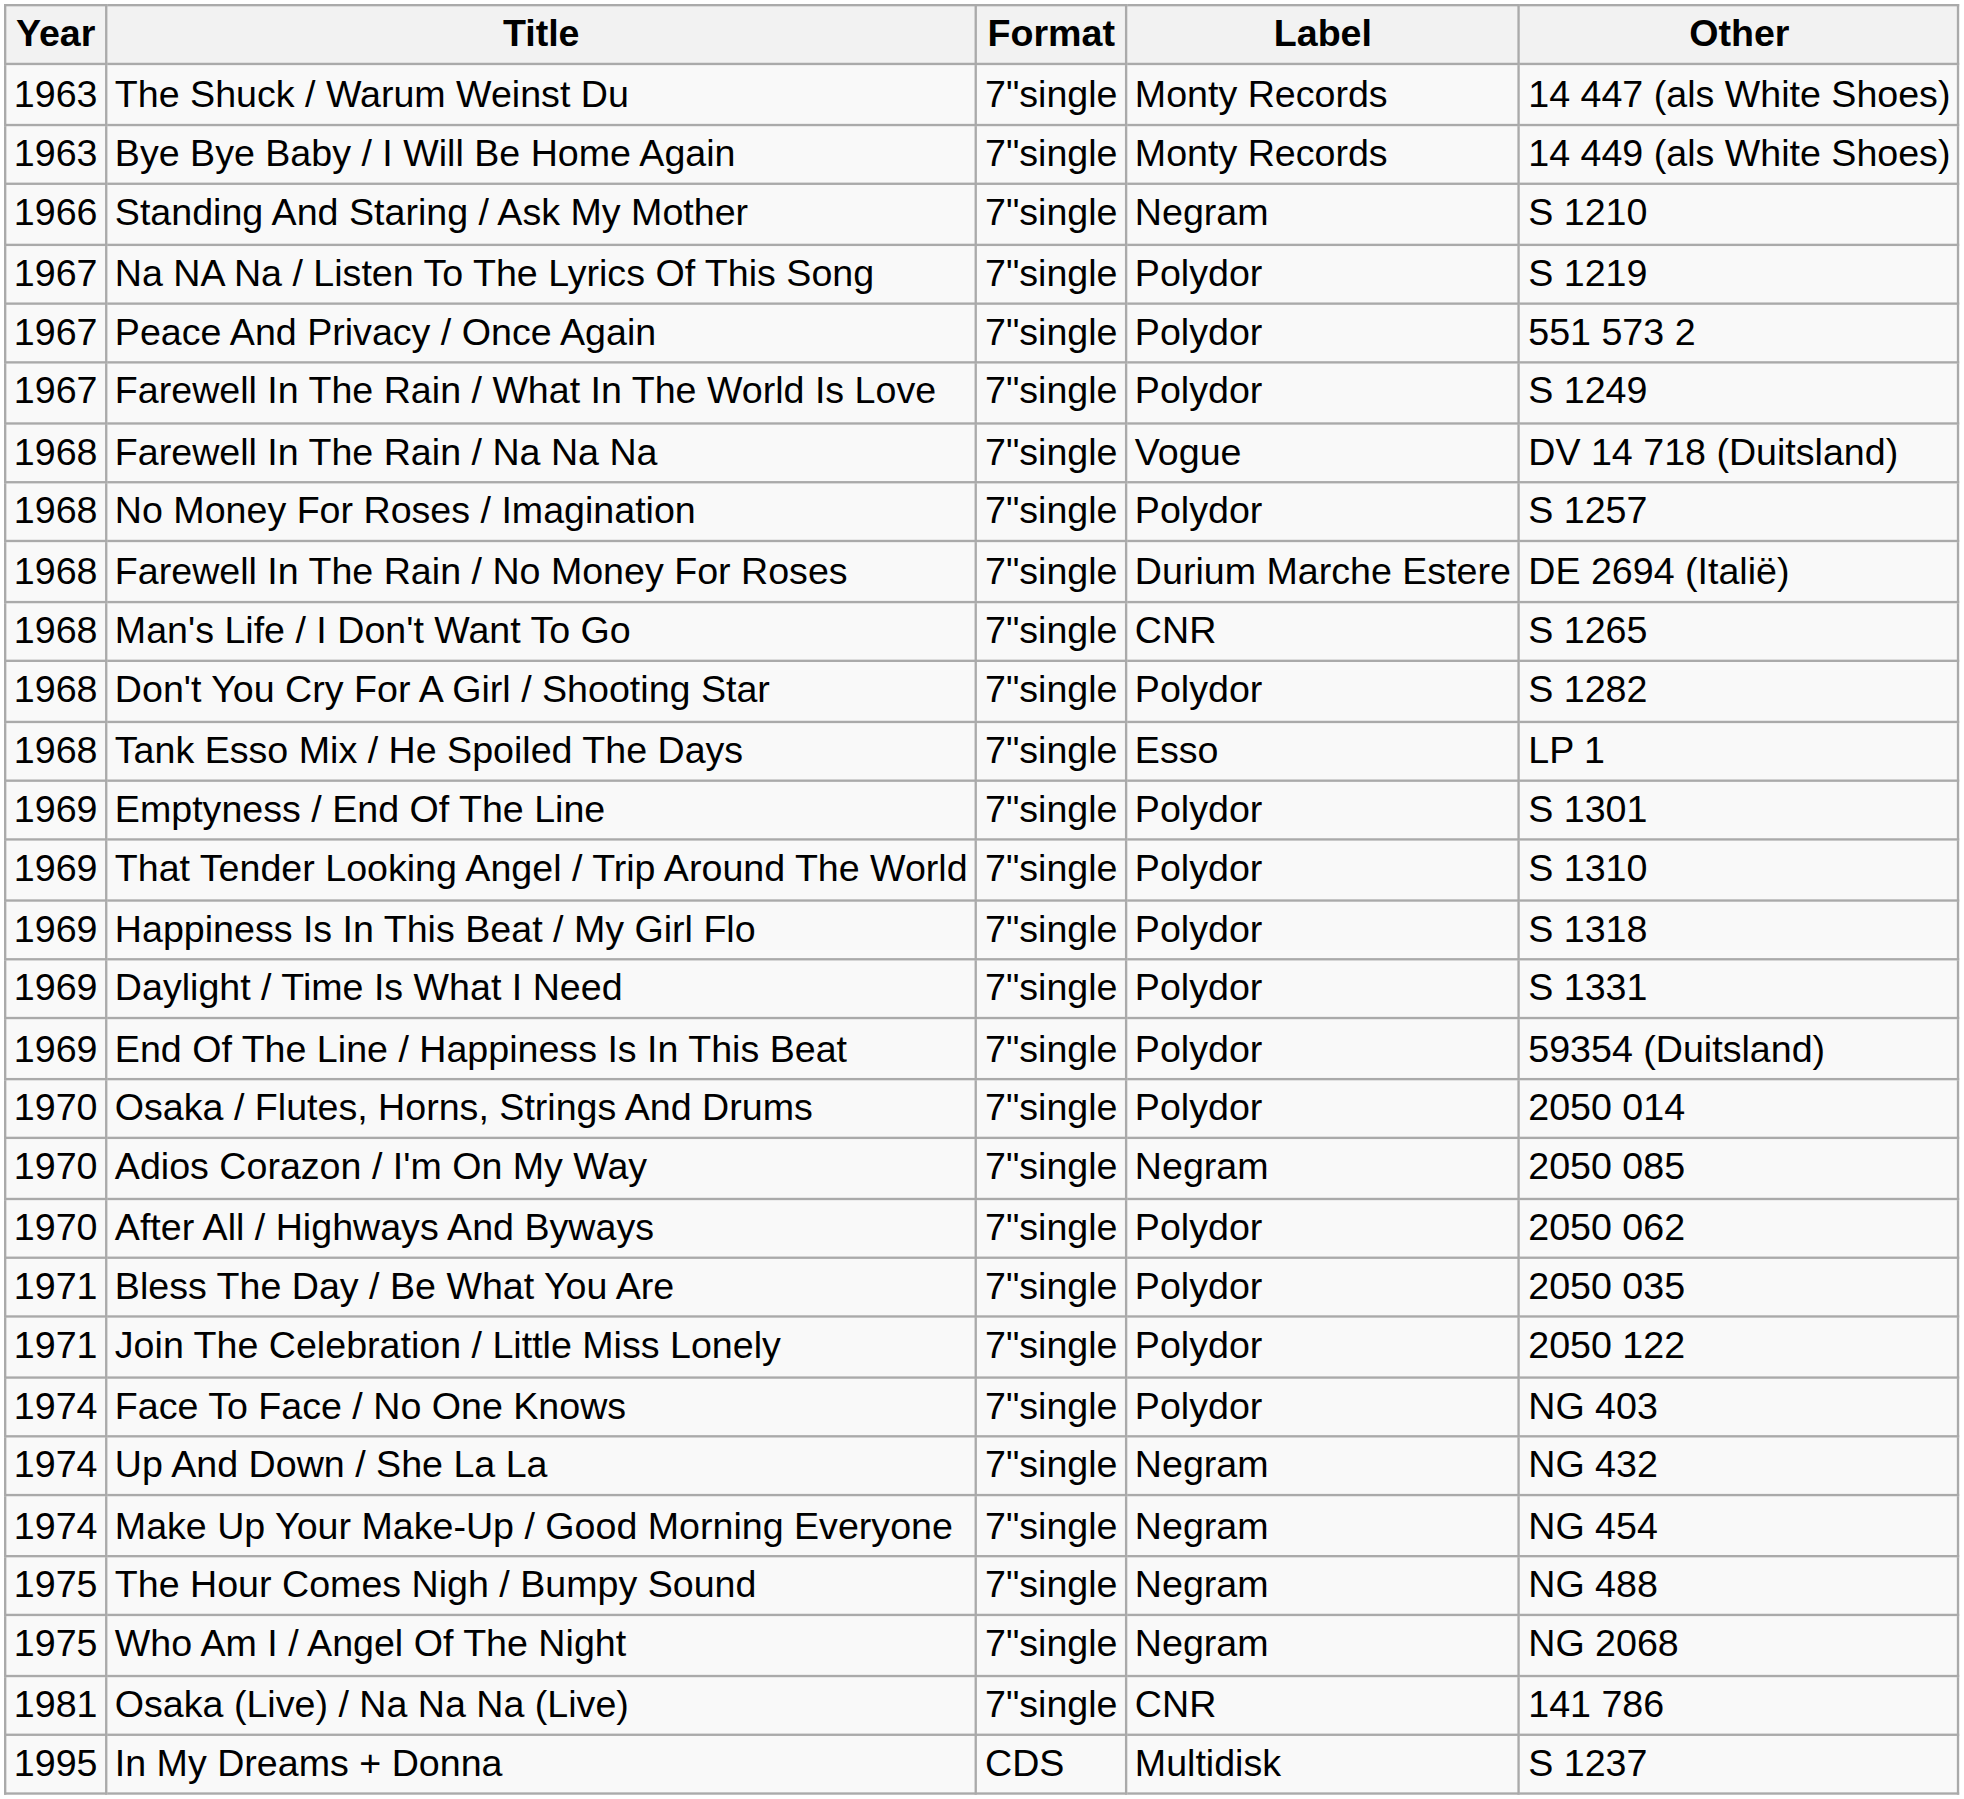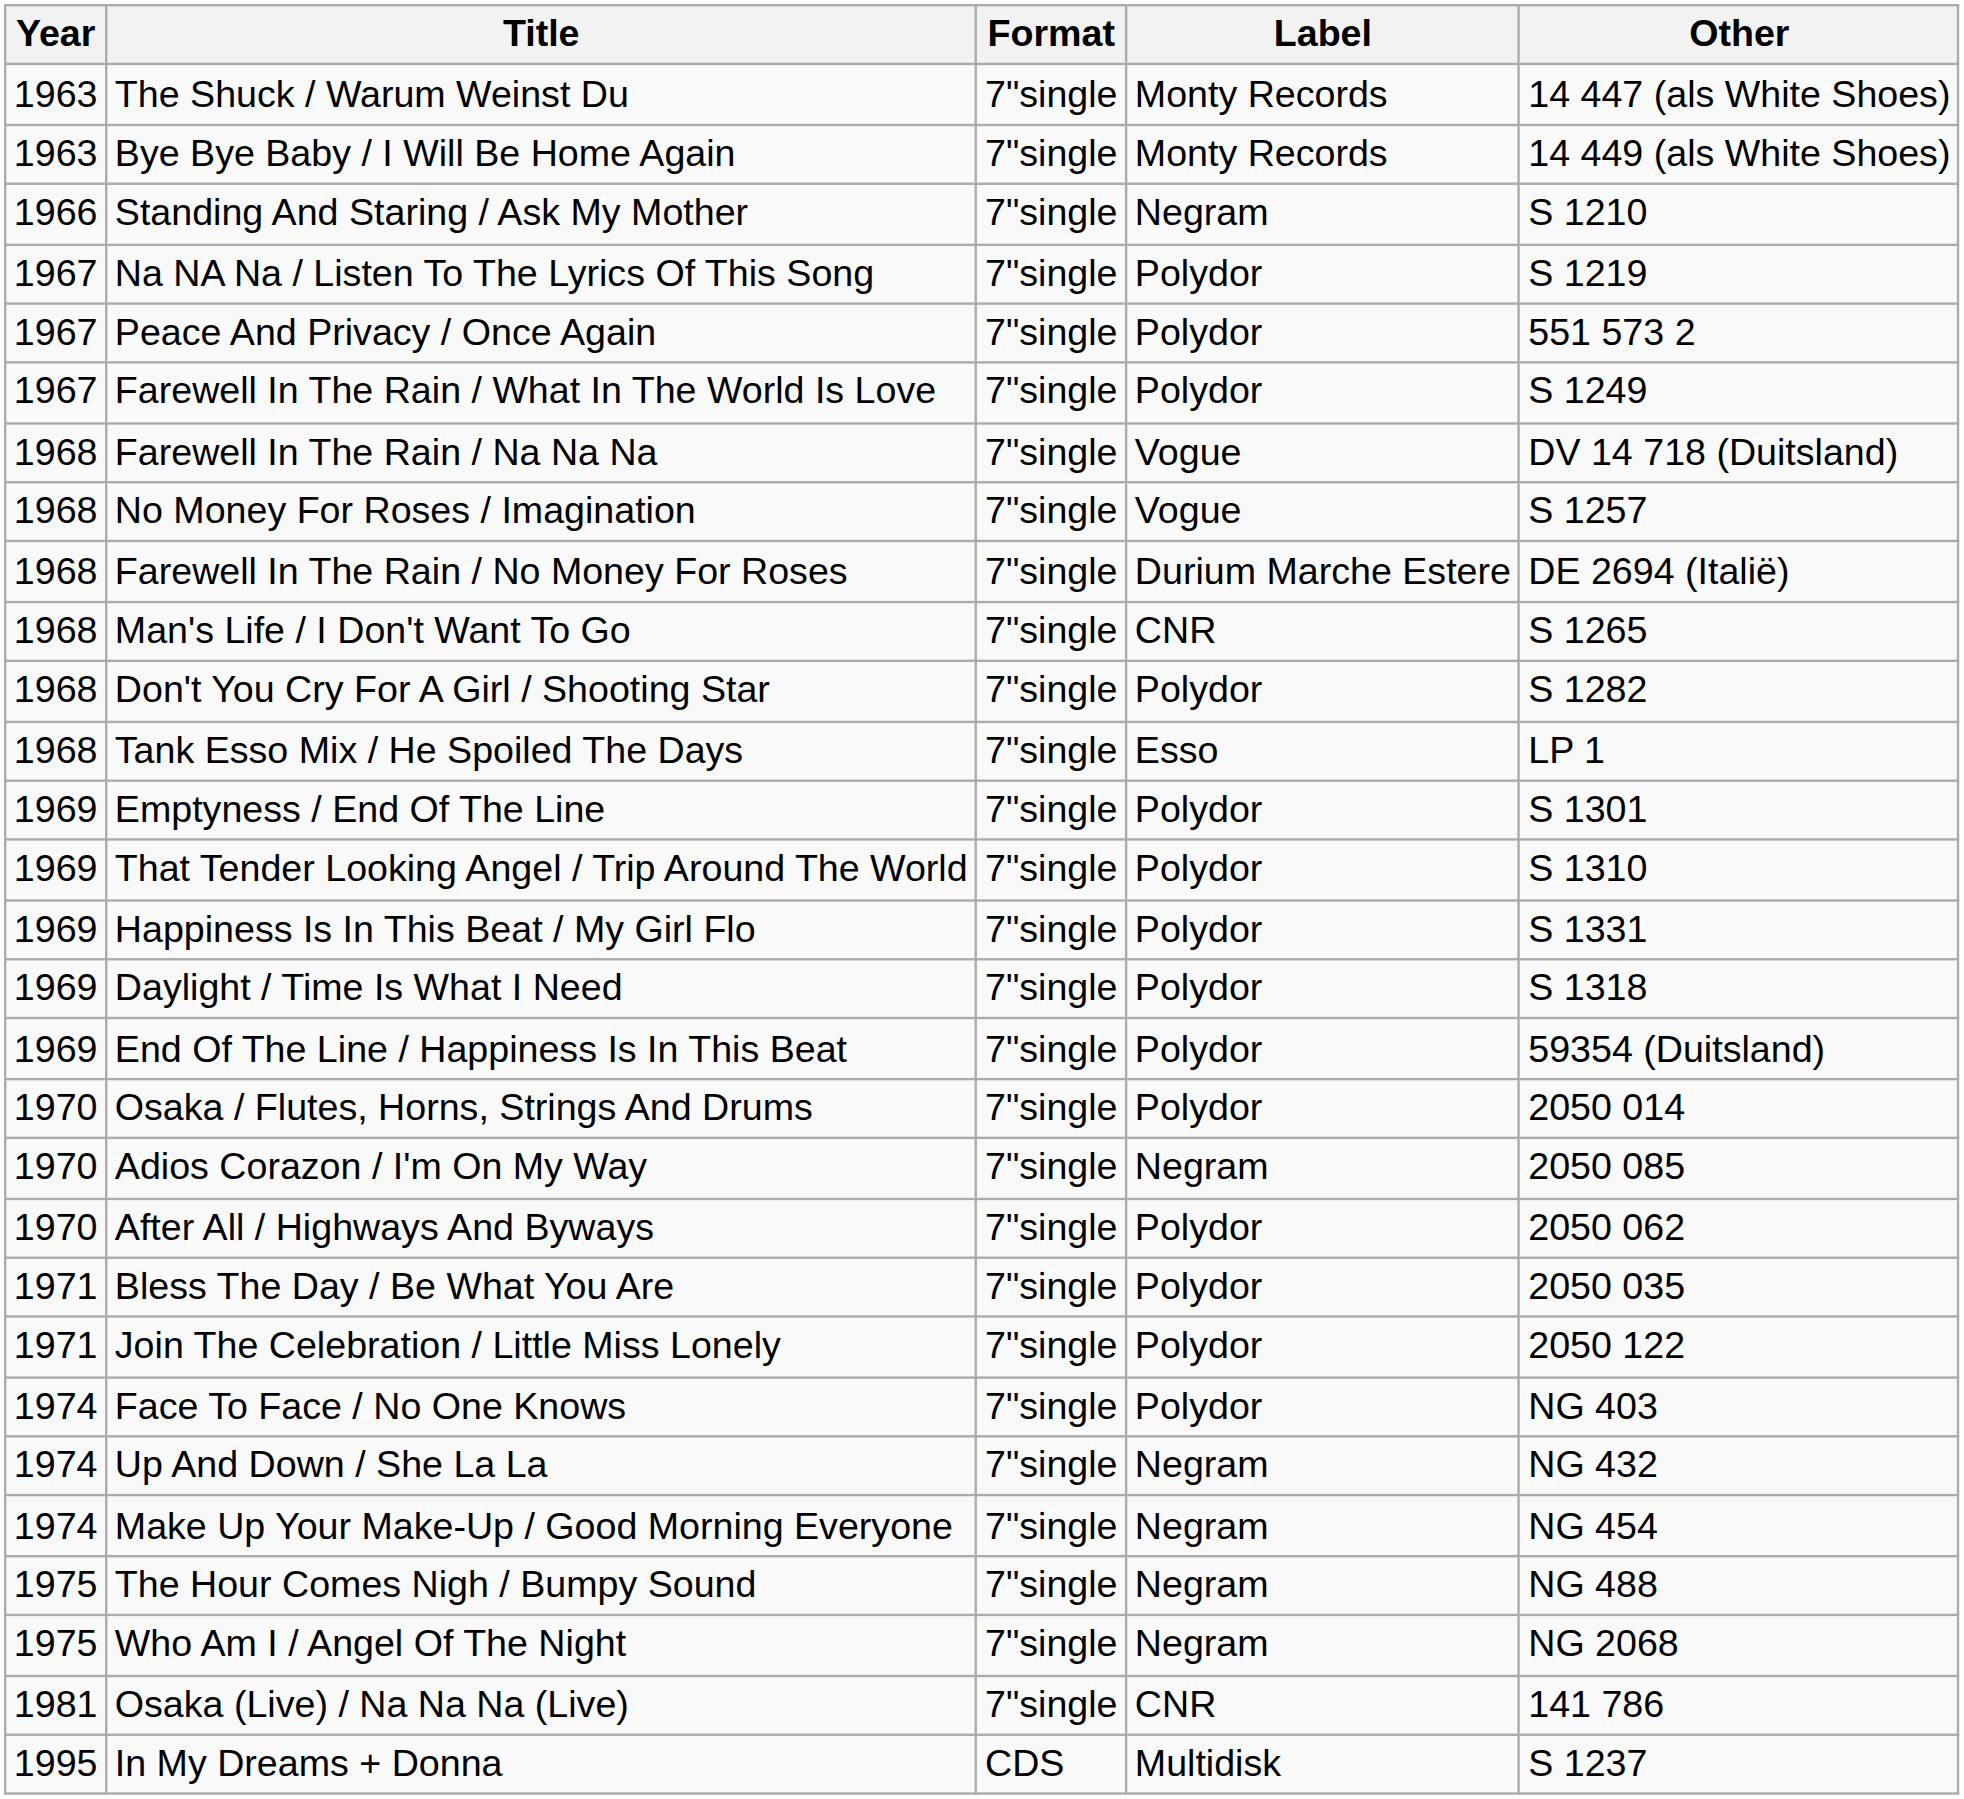 <table class="wikitable">
 <tr>
 <th>Year</th>
 <th>Title</th>
 <th>Format</th>
 <th>Label</th>
 <th>Other</th>
 </tr>
 <tr>
 <td>1963</td>
 <td>The Shuck / Warum Weinst Du</td>
 <td>7"single</td>
 <td>Monty Records</td>
 <td>14 447 (als White Shoes)</td>
 </tr>
 <tr>
 <td>1963</td>
 <td>Bye Bye Baby / I Will Be Home Again</td>
 <td>7"single</td>
 <td>Monty Records</td>
 <td>14 449 (als White Shoes)</td>
 </tr>
 <tr>
 <td>1966</td>
 <td>Standing And Staring / Ask My Mother</td>
 <td>7"single</td>
 <td>Negram</td>
 <td>S 1210</td>
 </tr>
 <tr>
 <td>1967</td>
 <td>Na NA Na / Listen To The Lyrics Of This Song</td>
 <td>7"single</td>
 <td>Polydor</td>
 <td>S 1219</td>
 </tr>
 <tr>
 <td>1967</td>
 <td>Peace And Privacy / Once Again</td>
 <td>7"single</td>
 <td>Polydor</td>
 <td>551 573 2</td>
 </tr>
 <tr>
 <td>1967</td>
 <td>Farewell In The Rain / What In The World Is Love</td>
 <td>7"single</td>
 <td>Polydor</td>
 <td>S 1249</td>
 </tr>
 <tr>
 <td>1968</td>
 <td>Farewell In The Rain / Na Na Na</td>
 <td>7"single</td>
 <td>Vogue</td>
 <td>DV 14 718 (Duitsland)</td>
 </tr>
 <tr>
 <td>1968</td>
 <td>No Money For Roses / Imagination</td>
 <td>7"single</td>
-<td>Polydor</td>
+<td>Vogue</td>
 <td>S 1257</td>
 </tr>
 <tr>
 <td>1968</td>
 <td>Farewell In The Rain / No Money For Roses</td>
 <td>7"single</td>
 <td>Durium Marche Estere</td>
 <td>DE 2694 (Italië)</td>
 </tr>
 <tr>
 <td>1968</td>
 <td>Man's Life / I Don't Want To Go</td>
 <td>7"single</td>
 <td>CNR</td>
 <td>S 1265</td>
 </tr>
 <tr>
 <td>1968</td>
 <td>Don't You Cry For A Girl / Shooting Star</td>
 <td>7"single</td>
 <td>Polydor</td>
 <td>S 1282</td>
 </tr>
 <tr>
 <td>1968</td>
 <td>Tank Esso Mix / He Spoiled The Days</td>
 <td>7"single</td>
 <td>Esso</td>
 <td>LP 1</td>
 </tr>
 <tr>
 <td>1969</td>
 <td>Emptyness / End Of The Line</td>
 <td>7"single</td>
 <td>Polydor</td>
 <td>S 1301</td>
 </tr>
 <tr>
 <td>1969</td>
 <td>That Tender Looking Angel / Trip Around The World</td>
 <td>7"single</td>
 <td>Polydor</td>
 <td>S 1310</td>
 </tr>
 <tr>
 <td>1969</td>
 <td>Happiness Is In This Beat / My Girl Flo</td>
 <td>7"single</td>
 <td>Polydor</td>
-<td>S 1318</td>
+<td>S 1331</td>
 </tr>
 <tr>
 <td>1969</td>
 <td>Daylight / Time Is What I Need</td>
 <td>7"single</td>
 <td>Polydor</td>
-<td>S 1331</td>
+<td>S 1318</td>
 </tr>
 <tr>
 <td>1969</td>
 <td>End Of The Line / Happiness Is In This Beat</td>
 <td>7"single</td>
 <td>Polydor</td>
 <td>59354 (Duitsland)</td>
 </tr>
 <tr>
 <td>1970</td>
 <td>Osaka / Flutes, Horns, Strings And Drums</td>
 <td>7"single</td>
 <td>Polydor</td>
 <td>2050 014</td>
 </tr>
 <tr>
 <td>1970</td>
 <td>Adios Corazon / I'm On My Way</td>
 <td>7"single</td>
 <td>Negram</td>
 <td>2050 085</td>
 </tr>
 <tr>
 <td>1970</td>
 <td>After All / Highways And Byways</td>
 <td>7"single</td>
 <td>Polydor</td>
 <td>2050 062</td>
 </tr>
 <tr>
 <td>1971</td>
 <td>Bless The Day / Be What You Are</td>
 <td>7"single</td>
 <td>Polydor</td>
 <td>2050 035</td>
 </tr>
 <tr>
 <td>1971</td>
 <td>Join The Celebration / Little Miss Lonely</td>
 <td>7"single</td>
 <td>Polydor</td>
 <td>2050 122</td>
 </tr>
 <tr>
 <td>1974</td>
 <td>Face To Face / No One Knows</td>
 <td>7"single</td>
 <td>Polydor</td>
 <td>NG 403</td>
 </tr>
 <tr>
 <td>1974</td>
 <td>Up And Down / She La La</td>
 <td>7"single</td>
 <td>Negram</td>
 <td>NG 432</td>
 </tr>
 <tr>
 <td>1974</td>
 <td>Make Up Your Make-Up / Good Morning Everyone</td>
 <td>7"single</td>
 <td>Negram</td>
 <td>NG 454</td>
 </tr>
 <tr>
 <td>1975</td>
 <td>The Hour Comes Nigh / Bumpy Sound</td>
 <td>7"single</td>
 <td>Negram</td>
 <td>NG 488</td>
 </tr>
 <tr>
 <td>1975</td>
 <td>Who Am I / Angel Of The Night</td>
 <td>7"single</td>
 <td>Negram</td>
 <td>NG 2068</td>
 </tr>
 <tr>
 <td>1981</td>
 <td>Osaka (Live) / Na Na Na (Live)</td>
 <td>7"single</td>
 <td>CNR</td>
 <td>141 786</td>
 </tr>
 <tr>
 <td>1995</td>
 <td>In My Dreams + Donna</td>
 <td>CDS</td>
 <td>Multidisk</td>
 <td>S 1237</td>
 </tr>
 </table>
